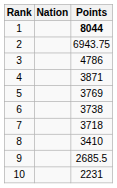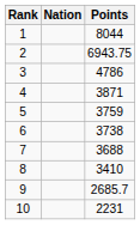 <table class="wikitable sortable">
 <tr>
 <th>Rank</th>
 <th>Nation</th>
 <th>Points</th>
 </tr>
 <tr>
 <td align=center>1</td>
 <td></td>
-<td align=center><strong>8044</strong></td>
+<td align=center>8044</td>
 </tr>
 <tr>
 <td align=center>2</td>
 <td></td>
 <td align=center>6943.75</td>
 </tr>
 <tr>
 <td align=center>3</td>
 <td></td>
 <td align=center>4786</td>
 </tr>
 <tr>
 <td align=center>4</td>
 <td></td>
 <td align=center>3871</td>
 </tr>
 <tr>
 <td align=center>5</td>
 <td></td>
-<td align=center>3769</td>
+<td align=center>3759</td>
 </tr>
 <tr>
 <td align=center>6</td>
 <td></td>
 <td align=center>3738</td>
 </tr>
 <tr>
 <td align=center>7</td>
 <td></td>
-<td align=center>3718</td>
+<td align=center>3688</td>
 </tr>
 <tr>
 <td align=center>8</td>
 <td></td>
 <td align=center>3410</td>
 </tr>
 <tr>
 <td align=center>9</td>
 <td></td>
-<td align=center>2685.5</td>
+<td align=center>2685.7</td>
 </tr>
 <tr>
 <td align=center>10</td>
 <td></td>
 <td align=center>2231</td>
 </tr>
 </table>
